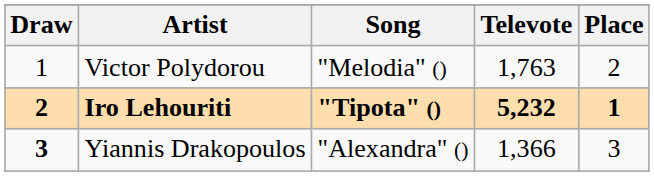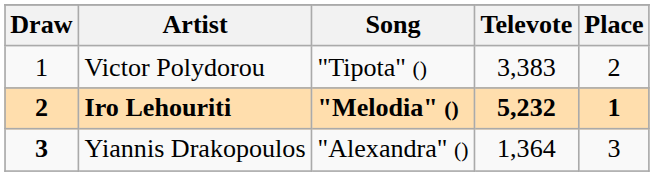 <table class="sortable wikitable" style="margin: 1em auto 1em auto; text-align:center">
 <tr>
 </tr>
 <tr>
 <th>Draw</th>
 <th>Artist</th>
 <th>Song</th>
 <th>Televote</th>
 <th>Place</th>
 </tr>
 <tr>
 <td>1</td>
 <td align="left">Victor Polydorou</td>
-<td align="left">"Melodia" <small>()</small></td>
-<td>1,763</td>
+<td align="left">"Tipota" <small>()</small></td>
+<td>3,383</td>
 <td>2</td>
 </tr>
 <tr style="font-weight:bold;background:navajowhite;">
 <td>2</td>
 <td align="left">Iro Lehouriti</td>
-<td align="left">"Tipota" <small>()</small></td>
+<td align="left">"Melodia" <small>()</small></td>
 <td>5,232</td>
 <td>1</td>
 </tr>
 <tr>
 <td><strong>3</strong></td>
 <td align="left">Yiannis Drakopoulos</td>
 <td align="left">"Alexandra" <small>()</small></td>
-<td>1,366</td>
+<td>1,364</td>
 <td>3</td>
 </tr>
 </table>
